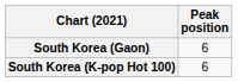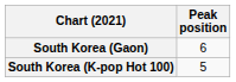 <table class="wikitable plainrowheaders nowrap" style="text-align:center">
 <tr>
 <th scope="col">Chart (2021)</th>
 <th scope="col">Peak<br>position</th>
 </tr>
 <tr>
 <th scope="row">South Korea (Gaon)</th>
 <td>6</td>
 </tr>
 <tr>
 <th scope="row">South Korea (K-pop Hot 100)</th>
-<td>6</td>
+<td>5</td>
 </tr>
 </table>
